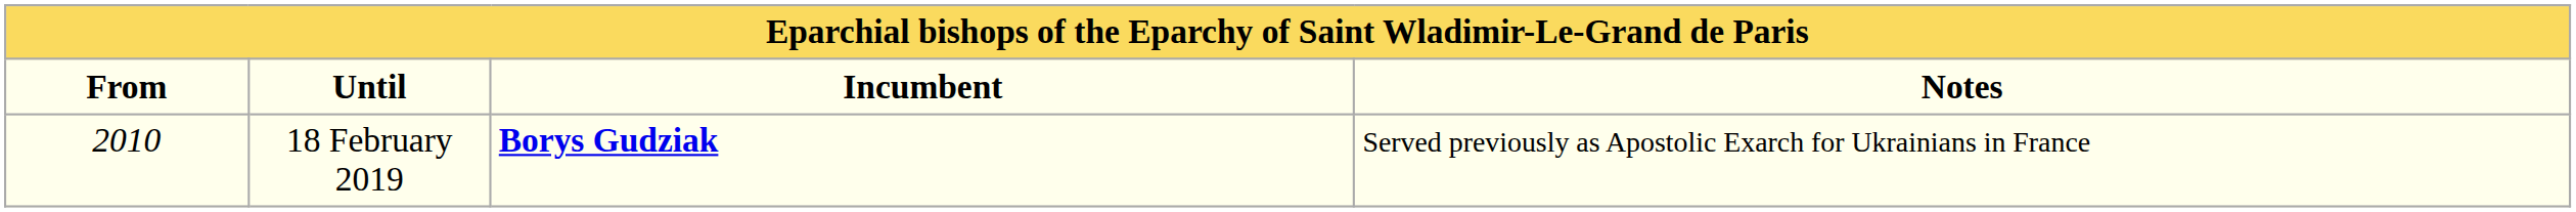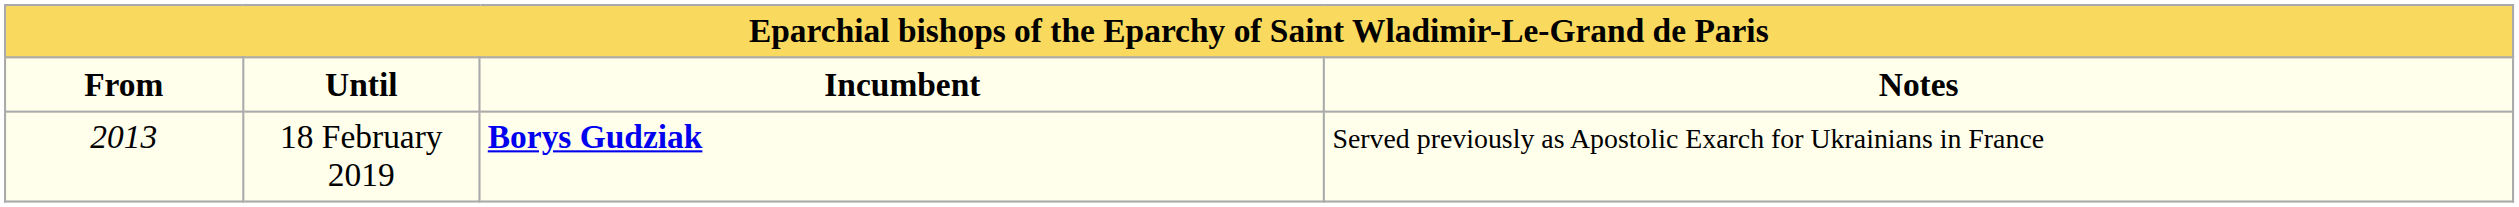 <table class="wikitable" style="width:95%"; border="1">
 <tr>
 <th style="background-color:#FADA5E" colspan="4">Eparchial bishops of the Eparchy of Saint Wladimir-Le-Grand de Paris</th>
 </tr>
 <tr align=center>
 <th style="background-color:#ffffec" width="9%">From</th>
 <th style="background-color:#ffffec" width="9%">Until</th>
 <th style="background-color:#ffffec" width="32%">Incumbent</th>
 <th style="background-color:#ffffec" width="45%">Notes</th>
 </tr>
 <tr valign=top bgcolor="#ffffec">
-<td align="center"><em>2010</em></td>
+<td align="center"><em>2013</em></td>
 <td align="center">18 February 2019</td>
 <td><strong><a href='#'>Borys Gudziak</a></strong></td>
 <td><small>Served previously as Apostolic Exarch for Ukrainians in France</small></td>
 </tr>
 </table>
